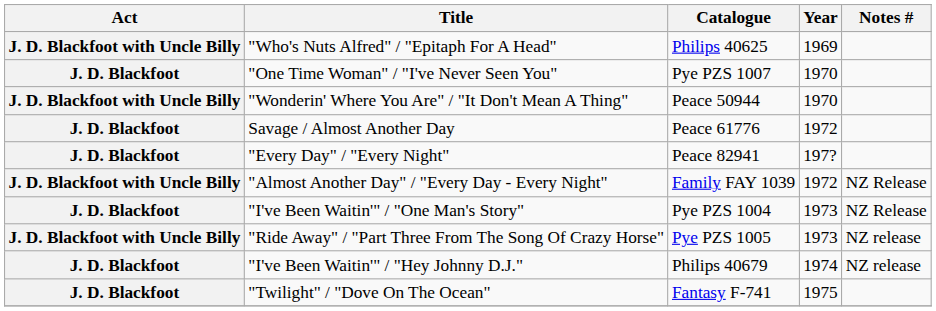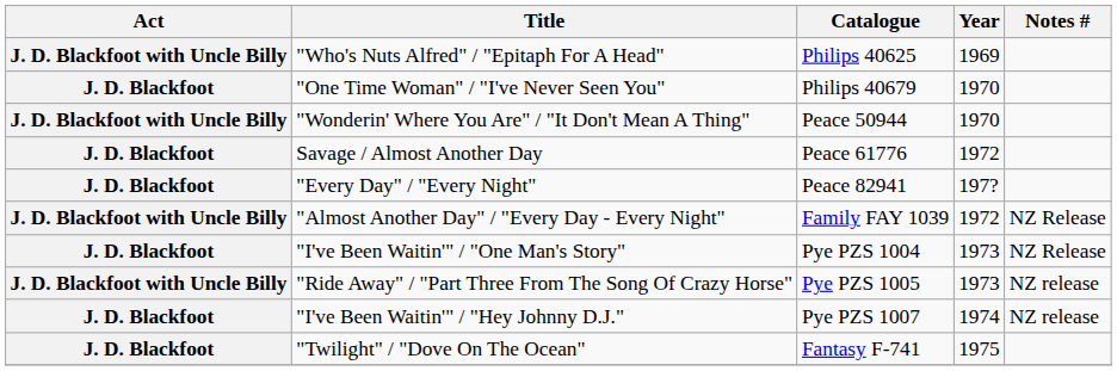 <table class="wikitable plainrowheaders sortable">
 <tr>
 <th scope="col">Act</th>
 <th scope="col">Title</th>
 <th scope="col">Catalogue</th>
 <th scope="col">Year</th>
 <th scope="col" class="unsortable">Notes #</th>
 </tr>
 <tr>
 <th scope="row">J. D. Blackfoot with  Uncle Billy</th>
 <td>"Who's Nuts Alfred" / "Epitaph For A Head"</td>
 <td><a href='#'>Philips</a> 40625</td>
 <td>1969</td>
 <td></td>
 </tr>
 <tr>
 <th scope="row">J. D. Blackfoot</th>
 <td>"One Time Woman" / "I've Never Seen You"</td>
-<td>Pye PZS 1007</td>
+<td>Philips 40679</td>
 <td>1970</td>
 <td></td>
 </tr>
 <tr>
 <th scope="row">J. D. Blackfoot with  Uncle Billy</th>
 <td>"Wonderin' Where You Are" / "It Don't Mean A Thing"</td>
 <td>Peace 50944</td>
 <td>1970</td>
 <td></td>
 </tr>
 <tr>
 <th scope="row">J. D. Blackfoot</th>
 <td>Savage / Almost Another Day</td>
 <td>Peace 61776</td>
 <td>1972</td>
 <td></td>
 </tr>
 <tr>
 <th scope="row">J. D. Blackfoot</th>
 <td>"Every Day" / "Every Night"</td>
 <td>Peace 82941</td>
 <td>197?</td>
 <td></td>
 </tr>
 <tr>
 <th scope="row">J. D. Blackfoot with  Uncle Billy</th>
 <td>"Almost Another Day" / "Every Day - Every Night"</td>
 <td><a href='#'>Family</a> FAY 1039</td>
 <td>1972</td>
 <td>NZ Release</td>
 </tr>
 <tr>
 <th scope="row">J. D. Blackfoot</th>
 <td>"I've Been Waitin'" / "One Man's Story"</td>
 <td>Pye PZS 1004</td>
 <td>1973</td>
 <td>NZ Release</td>
 </tr>
 <tr>
 <th scope="row">J. D. Blackfoot with  Uncle Billy</th>
 <td>"Ride Away" / "Part Three From The Song Of Crazy Horse"</td>
 <td><a href='#'>Pye</a> PZS 1005</td>
 <td>1973</td>
 <td>NZ release</td>
 </tr>
 <tr>
 <th scope="row">J. D. Blackfoot</th>
 <td>"I've Been Waitin'" / "Hey Johnny D.J."</td>
-<td>Philips 40679</td>
+<td>Pye PZS 1007</td>
 <td>1974</td>
 <td>NZ release</td>
 </tr>
 <tr>
 <th scope="row">J. D. Blackfoot</th>
 <td>"Twilight" / "Dove On The Ocean"</td>
 <td><a href='#'>Fantasy</a> F-741</td>
 <td>1975</td>
 <td></td>
 </tr>
 <tr>
 </tr>
 </table>
